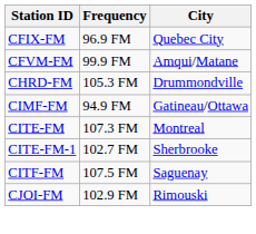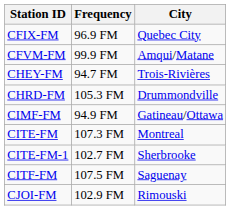 <table class="wikitable">
 <tr>
 <th>Station ID</th>
 <th>Frequency</th>
 <th>City</th>
 </tr>
 <tr>
 <td><a href='#'>CFIX-FM</a></td>
 <td>96.9 FM</td>
 <td><a href='#'>Quebec City</a></td>
 </tr>
 <tr>
 <td><a href='#'>CFVM-FM</a></td>
 <td>99.9 FM</td>
 <td><a href='#'>Amqui</a>/<a href='#'>Matane</a></td>
+</tr>
+<tr>
+<td><a href='#'>CHEY-FM</a></td>
+<td>94.7 FM</td>
+<td><a href='#'>Trois-Rivières</a></td>
 </tr>
 <tr>
 <td><a href='#'>CHRD-FM</a></td>
 <td>105.3 FM</td>
 <td><a href='#'>Drummondville</a></td>
 </tr>
 <tr>
 <td><a href='#'>CIMF-FM</a></td>
 <td>94.9 FM</td>
 <td><a href='#'>Gatineau</a>/<a href='#'>Ottawa</a></td>
 </tr>
 <tr>
 <td><a href='#'>CITE-FM</a></td>
 <td>107.3 FM</td>
 <td><a href='#'>Montreal</a></td>
 </tr>
 <tr>
 <td><a href='#'>CITE-FM-1</a></td>
 <td>102.7 FM</td>
 <td><a href='#'>Sherbrooke</a></td>
 </tr>
 <tr>
 <td><a href='#'>CITF-FM</a></td>
 <td>107.5 FM</td>
 <td><a href='#'>Saguenay</a></td>
 </tr>
 <tr>
 <td><a href='#'>CJOI-FM</a></td>
 <td>102.9 FM</td>
 <td><a href='#'>Rimouski</a></td>
 </tr>
 </table>
